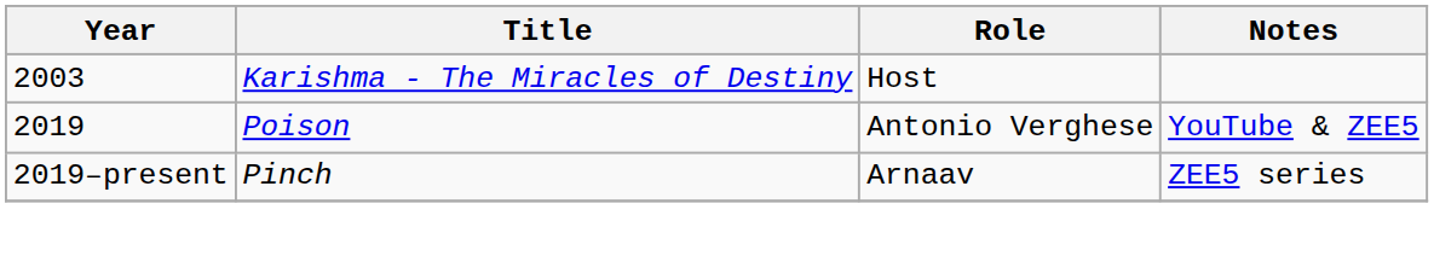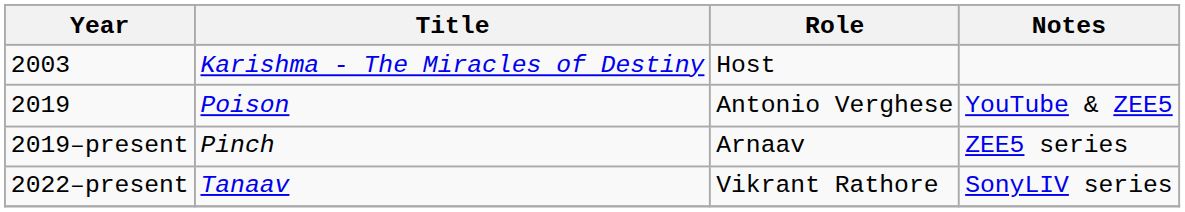 <table class="wikitable">
 <tr style="background:#ccc;">
 <th>Year</th>
 <th>Title</th>
 <th>Role</th>
 <th>Notes</th>
 </tr>
 <tr>
 <td>2003</td>
 <td><em><a href='#'>Karishma - The Miracles of Destiny</a></em></td>
 <td>Host</td>
 <td></td>
 </tr>
 <tr>
 <td>2019</td>
 <td><em><a href='#'>Poison</a></em></td>
 <td>Antonio Verghese</td>
 <td><a href='#'>YouTube</a> & <a href='#'>ZEE5</a></td>
 </tr>
 <tr>
 <td>2019–present</td>
 <td><em>Pinch</em></td>
 <td>Arnaav</td>
 <td><a href='#'>ZEE5</a> series</td>
 </tr>
 <tr>
+<td>2022–present</td>
+<td><em><a href='#'>Tanaav</a></em></td>
+<td>Vikrant Rathore</td>
+<td><a href='#'>SonyLIV</a> series</td>
+</tr>
+<tr>
 </tr>
 </table>
